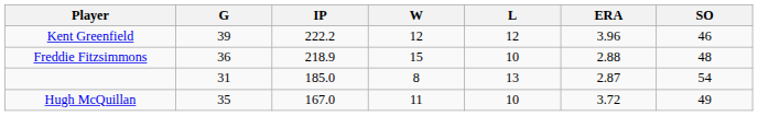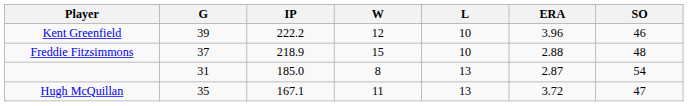 <table class="wikitable sortable">
 <tr>
 <th bgcolor="#DDDDFF" width="16%">Player</th>
 <th bgcolor="#DDDDFF" width="9%">G</th>
 <th bgcolor="#DDDDFF" width="9%">IP</th>
 <th bgcolor="#DDDDFF" width="9%">W</th>
 <th bgcolor="#DDDDFF" width="9%">L</th>
 <th bgcolor="#DDDDFF" width="9%">ERA</th>
 <th bgcolor="#DDDDFF" width="9%">SO</th>
 </tr>
 <tr align="center">
 <td><a href='#'>Kent Greenfield</a></td>
 <td>39</td>
 <td>222.2</td>
 <td>12</td>
-<td>12</td>
+<td>10</td>
 <td>3.96</td>
 <td>46</td>
 </tr>
 <tr align=center>
 <td><a href='#'>Freddie Fitzsimmons</a></td>
-<td>36</td>
+<td>37</td>
 <td>218.9</td>
 <td>15</td>
 <td>10</td>
 <td>2.88</td>
 <td>48</td>
 </tr>
 <tr align=center>
 <td></td>
 <td>31</td>
 <td>185.0</td>
 <td>8</td>
 <td>13</td>
 <td>2.87</td>
 <td>54</td>
 </tr>
 <tr align="center">
 <td><a href='#'>Hugh McQuillan</a></td>
 <td>35</td>
-<td>167.0</td>
+<td>167.1</td>
 <td>11</td>
-<td>10</td>
+<td>13</td>
 <td>3.72</td>
-<td>49</td>
+<td>47</td>
 </tr>
 </table>
